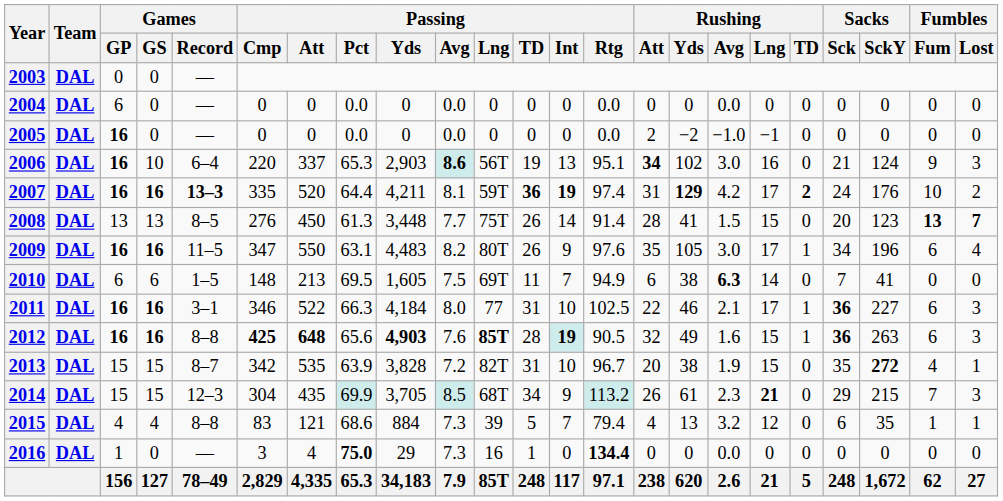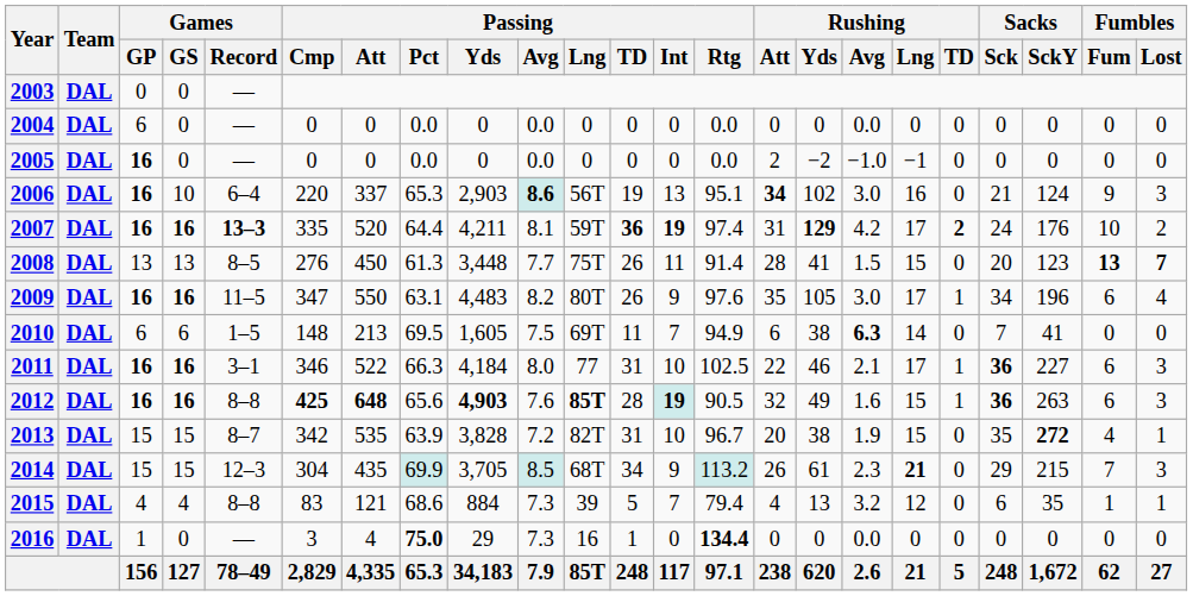 <table class= "wikitable" float="left" border="1" style="text-align:center; width:45%;">
 <tr>
 <th rowspan="2">Year</th>
 <th rowspan="2">Team</th>
 <th colspan="3">Games</th>
 <th colspan="9">Passing</th>
 <th colspan="5">Rushing</th>
 <th colspan="2">Sacks</th>
 <th colspan="2">Fumbles</th>
 </tr>
 <tr>
 <th>GP</th>
 <th>GS</th>
 <th>Record</th>
 <th>Cmp</th>
 <th>Att</th>
 <th>Pct</th>
 <th>Yds</th>
 <th>Avg</th>
 <th>Lng</th>
 <th>TD</th>
 <th>Int</th>
 <th>Rtg</th>
 <th>Att</th>
 <th>Yds</th>
 <th>Avg</th>
 <th>Lng</th>
 <th>TD</th>
 <th>Sck</th>
 <th>SckY</th>
 <th>Fum</th>
 <th>Lost</th>
 </tr>
 <tr>
 <th><a href='#'>2003</a></th>
 <th><a href='#'>DAL</a></th>
 <td>0</td>
 <td>0</td>
 <td>—</td>
 <td colspan="18"></td>
 </tr>
 <tr>
 <th><a href='#'>2004</a></th>
 <th><a href='#'>DAL</a></th>
 <td>6</td>
 <td>0</td>
 <td>—</td>
 <td>0</td>
 <td>0</td>
 <td>0.0</td>
 <td>0</td>
 <td>0.0</td>
 <td>0</td>
 <td>0</td>
 <td>0</td>
 <td>0.0</td>
 <td>0</td>
 <td>0</td>
 <td>0.0</td>
 <td>0</td>
 <td>0</td>
 <td>0</td>
 <td>0</td>
 <td>0</td>
 <td>0</td>
 </tr>
 <tr>
 <th><a href='#'>2005</a></th>
 <th><a href='#'>DAL</a></th>
 <td><strong>16</strong></td>
 <td>0</td>
 <td>—</td>
 <td>0</td>
 <td>0</td>
 <td>0.0</td>
 <td>0</td>
 <td>0.0</td>
 <td>0</td>
 <td>0</td>
 <td>0</td>
 <td>0.0</td>
 <td>2</td>
 <td>−2</td>
 <td>−1.0</td>
 <td>−1</td>
 <td>0</td>
 <td>0</td>
 <td>0</td>
 <td>0</td>
 <td>0</td>
 </tr>
 <tr>
 <th><a href='#'>2006</a></th>
 <th><a href='#'>DAL</a></th>
 <td><strong>16</strong></td>
 <td>10</td>
 <td>6–4</td>
 <td>220</td>
 <td>337</td>
 <td>65.3</td>
 <td>2,903</td>
 <td style="background:#cfecec; width:3em;"><strong>8.6</strong></td>
 <td>56T</td>
 <td>19</td>
 <td>13</td>
 <td>95.1</td>
 <td><strong>34</strong></td>
 <td>102</td>
 <td>3.0</td>
 <td>16</td>
 <td>0</td>
 <td>21</td>
 <td>124</td>
 <td>9</td>
 <td>3</td>
 </tr>
 <tr>
 <th><a href='#'>2007</a></th>
 <th><a href='#'>DAL</a></th>
 <td><strong>16</strong></td>
 <td><strong>16</strong></td>
 <td><strong>13–3</strong></td>
 <td>335</td>
 <td>520</td>
 <td>64.4</td>
 <td>4,211</td>
 <td>8.1</td>
 <td>59T</td>
 <td><strong>36</strong></td>
 <td><strong>19</strong></td>
 <td>97.4</td>
 <td>31</td>
 <td><strong>129</strong></td>
 <td>4.2</td>
 <td>17</td>
 <td><strong>2</strong></td>
 <td>24</td>
 <td>176</td>
 <td>10</td>
 <td>2</td>
 </tr>
 <tr>
 <th><a href='#'>2008</a></th>
 <th><a href='#'>DAL</a></th>
 <td>13</td>
 <td>13</td>
 <td>8–5</td>
 <td>276</td>
 <td>450</td>
 <td>61.3</td>
 <td>3,448</td>
 <td>7.7</td>
 <td>75T</td>
 <td>26</td>
-<td>14</td>
+<td>11</td>
 <td>91.4</td>
 <td>28</td>
 <td>41</td>
 <td>1.5</td>
 <td>15</td>
 <td>0</td>
 <td>20</td>
 <td>123</td>
 <td><strong>13</strong></td>
 <td><strong>7</strong></td>
 </tr>
 <tr>
 <th><a href='#'>2009</a></th>
 <th><a href='#'>DAL</a></th>
 <td><strong>16</strong></td>
 <td><strong>16</strong></td>
 <td>11–5</td>
 <td>347</td>
 <td>550</td>
 <td>63.1</td>
 <td>4,483</td>
 <td>8.2</td>
 <td>80T</td>
 <td>26</td>
 <td>9</td>
 <td>97.6</td>
 <td>35</td>
 <td>105</td>
 <td>3.0</td>
 <td>17</td>
 <td>1</td>
 <td>34</td>
 <td>196</td>
 <td>6</td>
 <td>4</td>
 </tr>
 <tr>
 <th><a href='#'>2010</a></th>
 <th><a href='#'>DAL</a></th>
 <td>6</td>
 <td>6</td>
 <td>1–5</td>
 <td>148</td>
 <td>213</td>
 <td>69.5</td>
 <td>1,605</td>
 <td>7.5</td>
 <td>69T</td>
 <td>11</td>
 <td>7</td>
 <td>94.9</td>
 <td>6</td>
 <td>38</td>
 <td><strong>6.3</strong></td>
 <td>14</td>
 <td>0</td>
 <td>7</td>
 <td>41</td>
 <td>0</td>
 <td>0</td>
 </tr>
 <tr>
 <th><a href='#'>2011</a></th>
 <th><a href='#'>DAL</a></th>
 <td><strong>16</strong></td>
 <td><strong>16</strong></td>
 <td>3–1</td>
 <td>346</td>
 <td>522</td>
 <td>66.3</td>
 <td>4,184</td>
 <td>8.0</td>
 <td>77</td>
 <td>31</td>
 <td>10</td>
 <td>102.5</td>
 <td>22</td>
 <td>46</td>
 <td>2.1</td>
 <td>17</td>
 <td>1</td>
 <td><strong>36</strong></td>
 <td>227</td>
 <td>6</td>
 <td>3</td>
 </tr>
 <tr>
 <th><a href='#'>2012</a></th>
 <th><a href='#'>DAL</a></th>
 <td><strong>16</strong></td>
 <td><strong>16</strong></td>
 <td>8–8</td>
 <td><strong>425</strong></td>
 <td><strong>648</strong></td>
 <td>65.6</td>
 <td><strong>4,903</strong></td>
 <td>7.6</td>
 <td><strong>85T</strong></td>
 <td>28</td>
 <td style="background:#cfecec; width:3em;"><strong>19</strong></td>
 <td>90.5</td>
 <td>32</td>
 <td>49</td>
 <td>1.6</td>
 <td>15</td>
 <td>1</td>
 <td><strong>36</strong></td>
 <td>263</td>
 <td>6</td>
 <td>3</td>
 </tr>
 <tr>
 <th><a href='#'>2013</a></th>
 <th><a href='#'>DAL</a></th>
 <td>15</td>
 <td>15</td>
 <td>8–7</td>
 <td>342</td>
 <td>535</td>
 <td>63.9</td>
 <td>3,828</td>
 <td>7.2</td>
 <td>82T</td>
 <td>31</td>
 <td>10</td>
 <td>96.7</td>
 <td>20</td>
 <td>38</td>
 <td>1.9</td>
 <td>15</td>
 <td>0</td>
 <td>35</td>
 <td><strong>272</strong></td>
 <td>4</td>
 <td>1</td>
 </tr>
 <tr>
 <th><a href='#'>2014</a></th>
 <th><a href='#'>DAL</a></th>
 <td>15</td>
 <td>15</td>
 <td>12–3</td>
 <td>304</td>
 <td>435</td>
 <td style="background:#cfecec; width:3em;">69.9</td>
 <td>3,705</td>
 <td style="background:#cfecec; width:3em;">8.5</td>
 <td>68T</td>
 <td>34</td>
 <td>9</td>
 <td style="background:#cfecec; width:3em;">113.2</td>
 <td>26</td>
 <td>61</td>
 <td>2.3</td>
 <td><strong>21</strong></td>
 <td>0</td>
 <td>29</td>
 <td>215</td>
 <td>7</td>
 <td>3</td>
 </tr>
 <tr>
 <th><a href='#'>2015</a></th>
 <th><a href='#'>DAL</a></th>
 <td>4</td>
 <td>4</td>
 <td>8–8</td>
 <td>83</td>
 <td>121</td>
 <td>68.6</td>
 <td>884</td>
 <td>7.3</td>
 <td>39</td>
 <td>5</td>
 <td>7</td>
 <td>79.4</td>
 <td>4</td>
 <td>13</td>
 <td>3.2</td>
 <td>12</td>
 <td>0</td>
 <td>6</td>
 <td>35</td>
 <td>1</td>
 <td>1</td>
 </tr>
 <tr>
 <th><a href='#'>2016</a></th>
 <th><a href='#'>DAL</a></th>
 <td>1</td>
 <td>0</td>
 <td>—</td>
 <td>3</td>
 <td>4</td>
 <td><strong>75.0</strong></td>
 <td>29</td>
 <td>7.3</td>
 <td>16</td>
 <td>1</td>
 <td>0</td>
 <td><strong>134.4</strong></td>
 <td>0</td>
 <td>0</td>
 <td>0.0</td>
 <td>0</td>
 <td>0</td>
 <td>0</td>
 <td>0</td>
 <td>0</td>
 <td>0</td>
 </tr>
 <tr>
 <th colspan="2"></th>
 <th>156</th>
 <th>127</th>
 <th>78–49</th>
 <th>2,829</th>
 <th>4,335</th>
 <th>65.3</th>
 <th>34,183</th>
 <th>7.9</th>
 <th>85T</th>
 <th>248</th>
 <th>117</th>
 <th>97.1</th>
 <th>238</th>
 <th>620</th>
 <th>2.6</th>
 <th>21</th>
 <th>5</th>
 <th>248</th>
 <th>1,672</th>
 <th>62</th>
 <th>27</th>
 </tr>
 </table>
